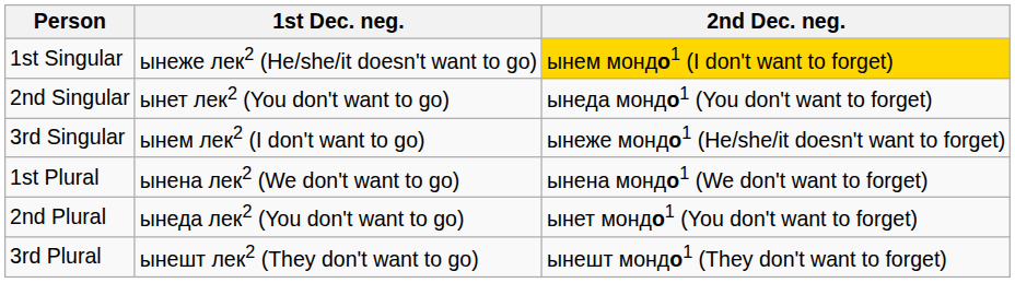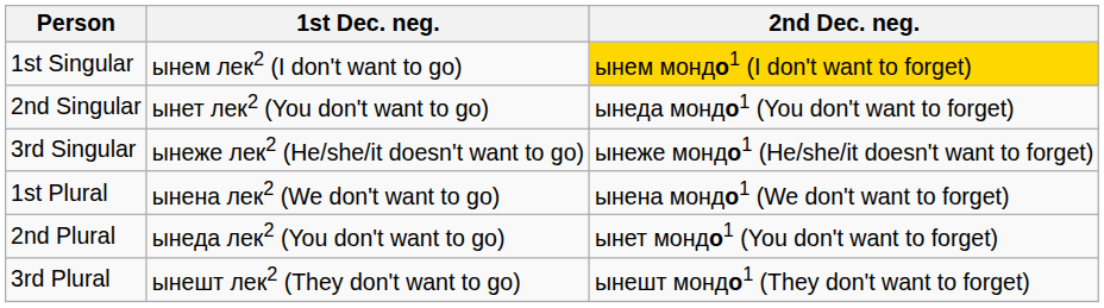 <table class="wikitable">
 <tr>
 <th>Person</th>
 <th>1st Dec. neg.</th>
 <th>2nd Dec. neg.</th>
 </tr>
 <tr>
 <td>1st Singular</td>
-<td>ынеже лек<sup>2</sup> (He/she/it doesn't want to go)</td>
+<td>ынем лек<sup>2</sup> (I don't want to go)</td>
 <td style="background: gold;">ынем монд<strong>о</strong><sup>1</sup> (I don't want to forget)</td>
 </tr>
 <tr>
 <td>2nd Singular</td>
 <td>ынет лек<sup>2</sup> (You don't want to go)</td>
 <td>ынеда монд<strong>о</strong><sup>1</sup> (You don't want to forget)</td>
 </tr>
 <tr>
 <td>3rd Singular</td>
-<td>ынем лек<sup>2</sup> (I don't want to go)</td>
+<td>ынеже лек<sup>2</sup> (He/she/it doesn't want to go)</td>
 <td>ынеже монд<strong>о</strong><sup>1</sup> (He/she/it doesn't want to forget)</td>
 </tr>
 <tr>
 <td>1st Plural</td>
 <td>ынена лек<sup>2</sup> (We don't want to go)</td>
 <td>ынена монд<strong>о</strong><sup>1</sup> (We don't want to forget)</td>
 </tr>
 <tr>
 <td>2nd Plural</td>
 <td>ынеда лек<sup>2</sup> (You don't want to go)</td>
 <td>ынет монд<strong>о</strong><sup>1</sup> (You don't want to forget)</td>
 </tr>
 <tr>
 <td>3rd Plural</td>
 <td>ынешт лек<sup>2</sup> (They don't want to go)</td>
 <td>ынешт монд<strong>о</strong><sup>1</sup> (They don't want to forget)</td>
 </tr>
 </table>
